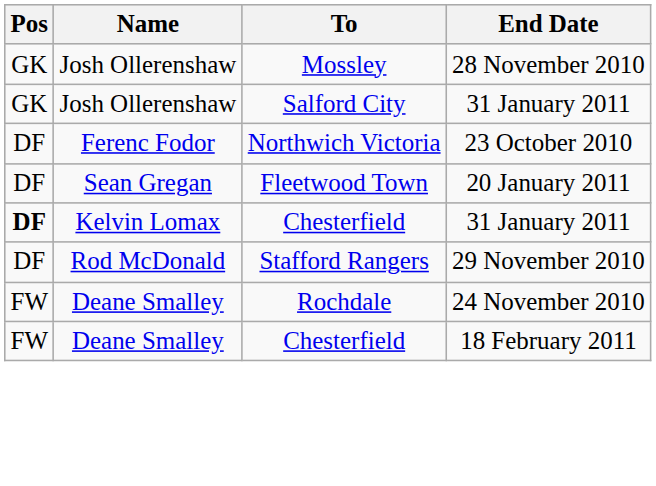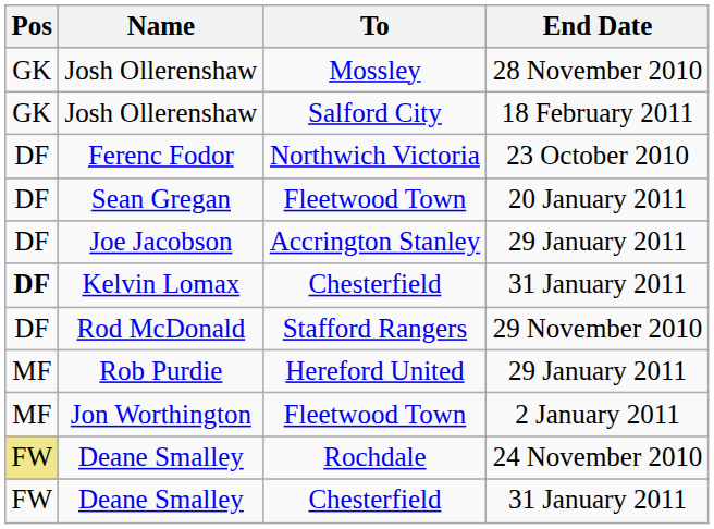 <table class="wikitable" style="text-align:center;">
 <tr>
 <th>Pos</th>
 <th>Name</th>
 <th>To</th>
 <th>End Date</th>
 </tr>
 <tr>
 <td>GK</td>
 <td>Josh Ollerenshaw</td>
 <td><a href='#'>Mossley</a></td>
 <td>28 November 2010</td>
 </tr>
 <tr>
 <td>GK</td>
 <td>Josh Ollerenshaw</td>
 <td><a href='#'>Salford City</a></td>
-<td>31 January 2011</td>
+<td>18 February 2011</td>
 </tr>
 <tr>
 <td>DF</td>
 <td><a href='#'>Ferenc Fodor</a></td>
 <td><a href='#'>Northwich Victoria</a></td>
 <td>23 October 2010</td>
 </tr>
 <tr>
 <td>DF</td>
 <td><a href='#'>Sean Gregan</a></td>
 <td><a href='#'>Fleetwood Town</a></td>
 <td>20 January 2011</td>
 </tr>
 <tr>
+<td>DF</td>
+<td><a href='#'>Joe Jacobson</a></td>
+<td><a href='#'>Accrington Stanley</a></td>
+<td>29 January 2011</td>
+</tr>
+<tr>
 <td><strong>DF</strong></td>
 <td><a href='#'>Kelvin Lomax</a></td>
 <td><a href='#'>Chesterfield</a></td>
 <td>31 January 2011</td>
 </tr>
 <tr>
 <td>DF</td>
 <td><a href='#'>Rod McDonald</a></td>
 <td><a href='#'>Stafford Rangers</a></td>
 <td>29 November 2010</td>
 </tr>
 <tr>
-<td>FW</td>
+<td>MF</td>
+<td><a href='#'>Rob Purdie</a></td>
+<td><a href='#'>Hereford United</a></td>
+<td>29 January 2011</td>
+</tr>
+<tr>
+<td>MF</td>
+<td><a href='#'>Jon Worthington</a></td>
+<td><a href='#'>Fleetwood Town</a></td>
+<td>2 January 2011</td>
+</tr>
+<tr>
+<td style="background: khaki;">FW</td>
 <td><a href='#'>Deane Smalley</a></td>
 <td><a href='#'>Rochdale</a></td>
 <td>24 November 2010</td>
 </tr>
 <tr>
 <td>FW</td>
 <td><a href='#'>Deane Smalley</a></td>
 <td><a href='#'>Chesterfield</a></td>
-<td>18 February 2011</td>
+<td>31 January 2011</td>
 </tr>
 </table>
